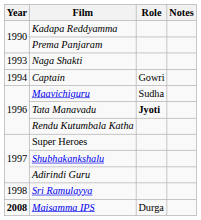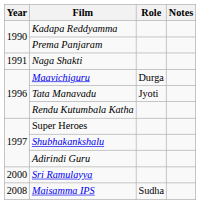 <table class="wikitable sortable">
 <tr>
 <th>Year</th>
 <th>Film</th>
 <th>Role</th>
 <th>Notes</th>
 </tr>
 <tr>
 <td rowspan="2">1990</td>
 <td><em>Kadapa Reddyamma</em></td>
 <td></td>
 <td></td>
 </tr>
 <tr>
 <td><em>Prema Panjaram</em></td>
 <td></td>
 <td></td>
 </tr>
 <tr>
-<td>1993</td>
+<td>1991</td>
 <td><em>Naga Shakti</em></td>
 <td></td>
 <td></td>
 </tr>
 <tr>
-<td>1994</td>
-<td><em>Captain</em></td>
-<td>Gowri</td>
-<td></td>
-</tr>
-<tr>
 <td rowspan="3">1996</td>
 <td><em><a href='#'>Maavichiguru</a></em></td>
-<td>Sudha</td>
+<td>Durga</td>
 <td></td>
 </tr>
 <tr>
 <td><em>Tata Manavadu</em></td>
-<td><strong>Jyoti</strong></td>
+<td>Jyoti</td>
 <td></td>
 </tr>
 <tr>
 <td><em>Rendu Kutumbala Katha</em></td>
 <td></td>
 <td></td>
 </tr>
 <tr>
 <td rowspan="3">1997</td>
 <td>Super Heroes</td>
 <td></td>
 <td></td>
 </tr>
 <tr>
 <td><em><a href='#'>Shubhakankshalu</a></em></td>
 <td></td>
 <td></td>
 </tr>
 <tr>
 <td><em>Adirindi Guru</em></td>
 <td></td>
 <td></td>
 </tr>
 <tr>
-<td>1998</td>
+<td>2000</td>
 <td><em><a href='#'>Sri Ramulayya</a></em></td>
 <td></td>
 <td></td>
 </tr>
 <tr>
-<td><strong>2008</strong></td>
+<td>2008</td>
 <td><em><a href='#'>Maisamma IPS</a></em></td>
-<td>Durga</td>
+<td>Sudha</td>
 <td></td>
 </tr>
 </table>
